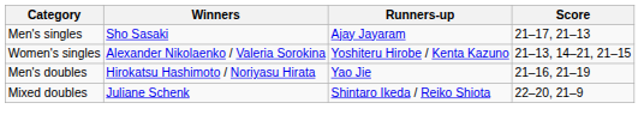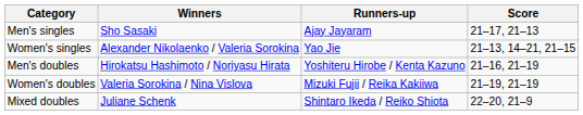 <table class=wikitable style="white-space:nowrap;">
 <tr>
 <th>Category</th>
 <th>Winners</th>
 <th>Runners-up</th>
 <th>Score</th>
 </tr>
 <tr>
 <td>Men's singles</td>
 <td> <a href='#'>Sho Sasaki</a></td>
 <td> <a href='#'>Ajay Jayaram</a></td>
 <td>21–17, 21–13</td>
 </tr>
 <tr>
 <td>Women's singles</td>
 <td> <a href='#'>Alexander Nikolaenko</a> / <a href='#'>Valeria Sorokina</a></td>
-<td> <a href='#'>Yoshiteru Hirobe</a> / <a href='#'>Kenta Kazuno</a></td>
+<td> <a href='#'>Yao Jie</a></td>
 <td>21–13, 14–21, 21–15</td>
 </tr>
 <tr>
 <td>Men's doubles</td>
 <td> <a href='#'>Hirokatsu Hashimoto</a> / <a href='#'>Noriyasu Hirata</a></td>
-<td> <a href='#'>Yao Jie</a></td>
+<td> <a href='#'>Yoshiteru Hirobe</a> / <a href='#'>Kenta Kazuno</a></td>
 <td>21–16, 21–19</td>
+</tr>
+<tr>
+<td>Women's doubles</td>
+<td> <a href='#'>Valeria Sorokina</a> / <a href='#'>Nina Vislova</a></td>
+<td> <a href='#'>Mizuki Fujii</a> / <a href='#'>Reika Kakiiwa</a></td>
+<td>21–19, 21–19</td>
 </tr>
 <tr>
 <td>Mixed doubles</td>
 <td> <a href='#'>Juliane Schenk</a></td>
 <td> <a href='#'>Shintaro Ikeda</a> / <a href='#'>Reiko Shiota</a></td>
 <td>22–20, 21–9</td>
 </tr>
 </table>
